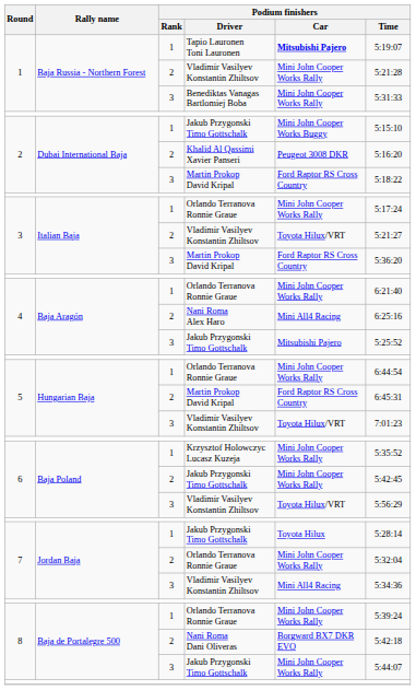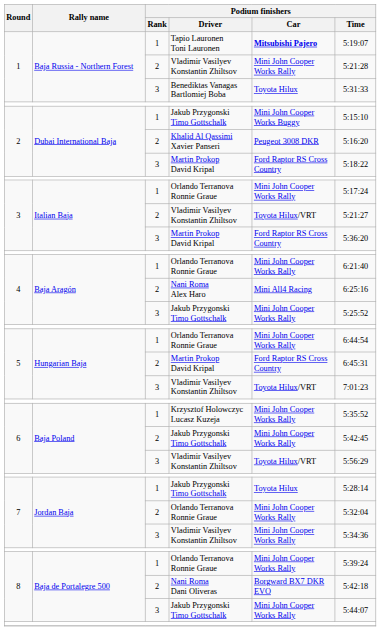 <table class="wikitable" style="font-size:85%;">
 <tr>
 <th rowspan=2>Round</th>
 <th style="width:22em" rowspan=2>Rally name</th>
 <th colspan=4>Podium finishers</th>
 </tr>
 <tr>
 <th>Rank</th>
 <th style="width:15em">Driver</th>
 <th style="width:15em">Car</th>
 <th style="width:6em">Time</th>
 </tr>
 <tr>
 <td rowspan=3 align=center>1</td>
 <td rowspan=3> <a href='#'>Baja Russia - Northern Forest</a></td>
 <td align=center>1</td>
 <td> Tapio Lauronen <br> Toni Lauronen</td>
 <td><strong><a href='#'>Mitsubishi Pajero</a></strong></td>
 <td align=center>5:19:07</td>
 </tr>
 <tr>
 <td align=center>2</td>
 <td> Vladimir Vasilyev <br> Konstantin Zhiltsov</td>
 <td><a href='#'>Mini John Cooper Works Rally</a></td>
 <td align=center>5:21:28</td>
 </tr>
 <tr>
 <td align=center>3</td>
 <td> Benediktas Vanagas <br> Bartlomiej Boba</td>
-<td><a href='#'>Mini John Cooper Works Rally</a></td>
+<td><a href='#'>Toyota Hilux</a></td>
 <td align=center>5:31:33</td>
 </tr>
 <tr style="background:white;">
 <td colspan="6"></td>
 </tr>
 <tr>
 <td rowspan=3 align=center>2</td>
 <td rowspan=3> <a href='#'>Dubai International Baja</a></td>
 <td align=center>1</td>
 <td> Jakub Przygonski<br> <a href='#'>Timo Gottschalk</a></td>
 <td><a href='#'>Mini John Cooper Works Buggy</a></td>
 <td align=center>5:15:10</td>
 </tr>
 <tr>
 <td align=center>2</td>
 <td> <a href='#'>Khalid Al Qassimi</a><br> Xavier Panseri</td>
 <td><a href='#'>Peugeot 3008 DKR</a></td>
 <td align=center>5:16:20</td>
 </tr>
 <tr>
 <td align=center>3</td>
 <td> <a href='#'>Martin Prokop</a><br> David Kripal</td>
 <td><a href='#'>Ford Raptor RS Cross Country</a></td>
 <td align=center>5:18:22</td>
 </tr>
 <tr style="background:white;">
 <td colspan="6"></td>
 </tr>
 <tr>
 <td rowspan=3 align=center>3</td>
 <td rowspan=3> <a href='#'>Italian Baja</a></td>
 <td align=center>1</td>
 <td> Orlando Terranova<br> Ronnie Graue</td>
 <td><a href='#'>Mini John Cooper Works Rally</a></td>
 <td align=center>5:17:24</td>
 </tr>
 <tr>
 <td align=center>2</td>
 <td> Vladimir Vasilyev <br> Konstantin Zhiltsov</td>
 <td><a href='#'>Toyota Hilux</a>/VRT</td>
 <td align=center>5:21:27</td>
 </tr>
 <tr>
 <td align=center>3</td>
 <td> <a href='#'>Martin Prokop</a><br> David Kripal</td>
 <td><a href='#'>Ford Raptor RS Cross Country</a></td>
 <td align=center>5:36:20</td>
 </tr>
 <tr style="background:white;">
 <td colspan="6"></td>
 </tr>
 <tr>
 <td rowspan=3 align=center>4</td>
 <td rowspan=3> <a href='#'>Baja Aragón</a></td>
 <td align=center>1</td>
 <td> Orlando Terranova<br> Ronnie Graue</td>
 <td><a href='#'>Mini John Cooper Works Rally</a></td>
 <td align=center>6:21:40</td>
 </tr>
 <tr>
 <td align=center>2</td>
 <td> <a href='#'>Nani Roma</a> <br> Alex Haro</td>
 <td><a href='#'>Mini All4 Racing</a></td>
 <td align=center>6:25:16</td>
 </tr>
 <tr>
 <td align=center>3</td>
 <td> Jakub Przygonski<br> <a href='#'>Timo Gottschalk</a></td>
-<td><a href='#'>Mitsubishi Pajero</a></td>
+<td><a href='#'>Mini John Cooper Works Rally</a></td>
 <td align=center>5:25:52</td>
 </tr>
 <tr style="background:white;">
 <td colspan="6"></td>
 </tr>
 <tr>
 <td rowspan=3 align=center>5</td>
 <td rowspan=3> <a href='#'>Hungarian Baja</a></td>
 <td align=center>1</td>
 <td> Orlando Terranova<br> Ronnie Graue</td>
 <td><a href='#'>Mini John Cooper Works Rally</a></td>
 <td align=center>6:44:54</td>
 </tr>
 <tr>
 <td align=center>2</td>
 <td> <a href='#'>Martin Prokop</a><br> David Kripal</td>
 <td><a href='#'>Ford Raptor RS Cross Country</a></td>
 <td align=center>6:45:31</td>
 </tr>
 <tr>
 <td align=center>3</td>
 <td> Vladimir Vasilyev <br> Konstantin Zhiltsov</td>
 <td><a href='#'>Toyota Hilux</a>/VRT</td>
 <td align=center>7:01:23</td>
 </tr>
 <tr style="background:white;">
 <td colspan="6"></td>
 </tr>
 <tr>
 <td rowspan=3 align=center>6</td>
 <td rowspan=3> <a href='#'>Baja Poland</a></td>
 <td align=center>1</td>
 <td> Krzysztof Holowczyc<br> Lucasz Kuzeja</td>
 <td><a href='#'>Mini John Cooper Works Rally</a></td>
 <td align=center>5:35:52</td>
 </tr>
 <tr>
 <td align=center>2</td>
 <td> Jakub Przygonski<br> <a href='#'>Timo Gottschalk</a></td>
 <td><a href='#'>Mini John Cooper Works Rally</a></td>
 <td align=center>5:42:45</td>
 </tr>
 <tr>
 <td align=center>3</td>
 <td> Vladimir Vasilyev <br> Konstantin Zhiltsov</td>
 <td><a href='#'>Toyota Hilux</a>/VRT</td>
 <td align=center>5:56:29</td>
 </tr>
 <tr style="background:white;">
 <td colspan="6"></td>
 </tr>
 <tr>
 <td rowspan=3 align=center>7</td>
 <td rowspan=3> <a href='#'>Jordan Baja</a></td>
 <td align=center>1</td>
 <td> Jakub Przygonski<br> <a href='#'>Timo Gottschalk</a></td>
 <td><a href='#'>Toyota Hilux</a></td>
 <td align=center>5:28:14</td>
 </tr>
 <tr>
 <td align=center>2</td>
 <td> Orlando Terranova<br> Ronnie Graue</td>
 <td><a href='#'>Mini John Cooper Works Rally</a></td>
 <td align=center>5:32:04</td>
 </tr>
 <tr>
 <td align=center>3</td>
 <td> Vladimir Vasilyev <br> Konstantin Zhiltsov</td>
-<td><a href='#'>Mini All4 Racing</a></td>
+<td><a href='#'>Mini John Cooper Works Rally</a></td>
 <td align=center>5:34:36</td>
 </tr>
 <tr style="background:white;">
 <td colspan="6"></td>
 </tr>
 <tr>
 <td rowspan=3 align=center>8</td>
 <td rowspan=3> <a href='#'>Baja de Portalegre 500</a></td>
 <td align=center>1</td>
 <td> Orlando Terranova<br> Ronnie Graue</td>
 <td><a href='#'>Mini John Cooper Works Rally</a></td>
 <td align=center>5:39:24</td>
 </tr>
 <tr>
 <td align=center>2</td>
 <td> <a href='#'>Nani Roma</a> <br> Dani Oliveras</td>
 <td><a href='#'>Borgward BX7 DKR EVO</a></td>
 <td align=center>5:42:18</td>
 </tr>
 <tr>
 <td align=center>3</td>
 <td> Jakub Przygonski<br> <a href='#'>Timo Gottschalk</a></td>
 <td><a href='#'>Mini John Cooper Works Rally</a></td>
 <td align=center>5:44:07</td>
 </tr>
 <tr style="background:white;">
 <td colspan="6"></td>
 </tr>
 <tr>
 </tr>
 </table>
